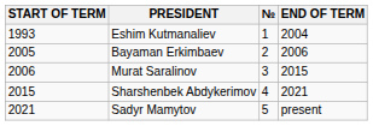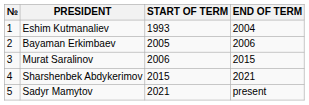 <table class="wikitable sortable">
 <tr>
+<th>№</th>
+<th>PRESIDENT</th>
 <th>START OF TERM</th>
-<th>PRESIDENT</th>
-<th>№</th>
 <th>END OF TERM</th>
 </tr>
 <tr>
+<td>1</td>
+<td>Eshim Kutmanaliev</td>
 <td>1993</td>
-<td>Eshim Kutmanaliev</td>
-<td>1</td>
 <td>2004</td>
 </tr>
 <tr>
+<td>2</td>
+<td>Bayaman Erkimbaev</td>
 <td>2005</td>
-<td>Bayaman Erkimbaev</td>
-<td>2</td>
 <td>2006</td>
 </tr>
 <tr>
+<td>3</td>
+<td>Murat Saralinov</td>
 <td>2006</td>
-<td>Murat Saralinov</td>
-<td>3</td>
 <td>2015</td>
 </tr>
 <tr>
+<td>4</td>
+<td>Sharshenbek Abdykerimov</td>
 <td>2015</td>
-<td>Sharshenbek Abdykerimov</td>
-<td>4</td>
 <td>2021</td>
 </tr>
 <tr>
+<td>5</td>
+<td>Sadyr Mamytov</td>
 <td>2021</td>
-<td>Sadyr Mamytov</td>
-<td>5</td>
 <td>present</td>
 </tr>
 </table>
